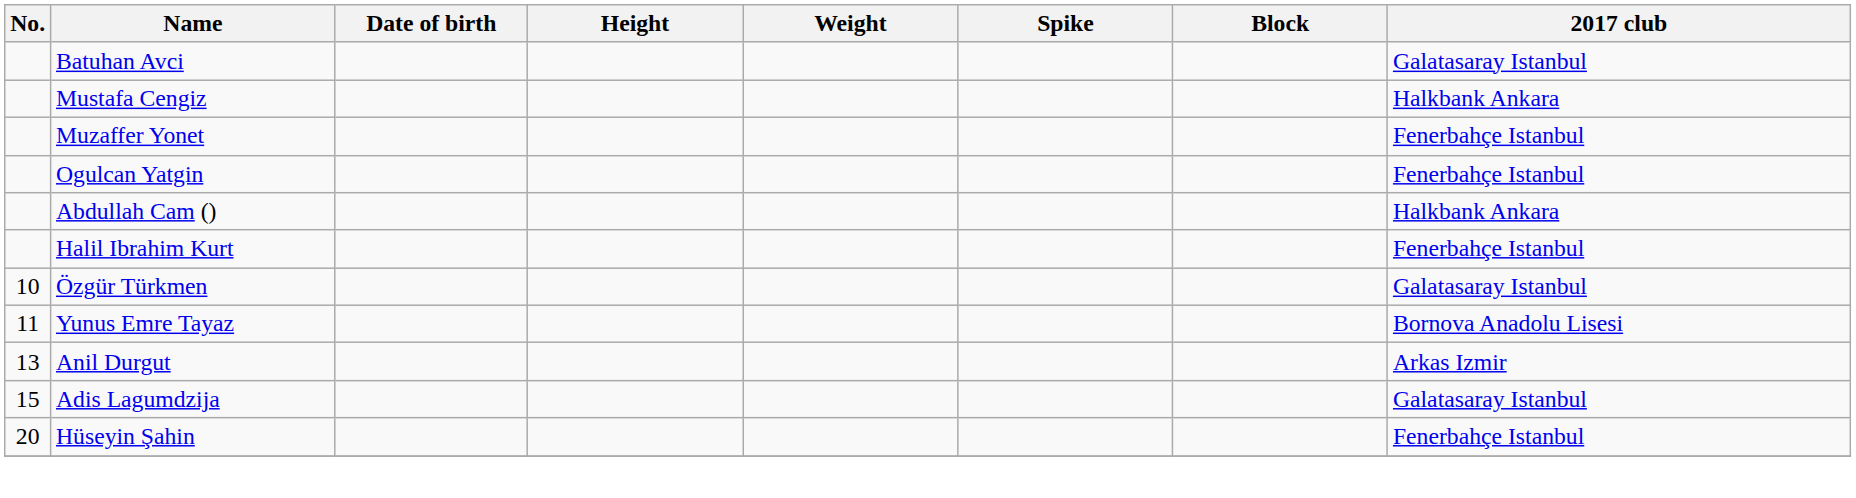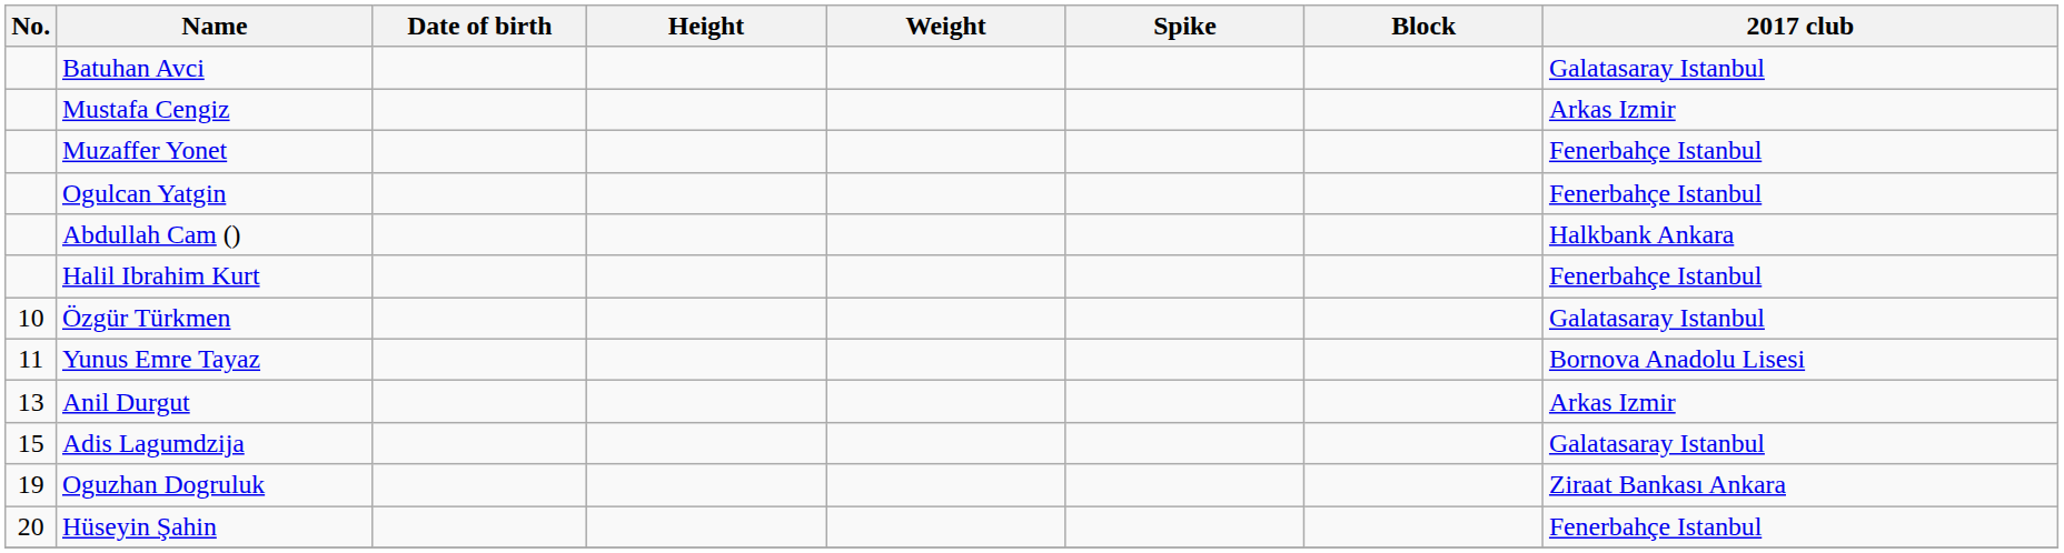 <table class="wikitable sortable" style="font-size:100%; text-align:center;">
 <tr>
 <th>No.</th>
 <th style="width:12em">Name</th>
 <th style="width:8em">Date of birth</th>
 <th style="width:9em">Height</th>
 <th style="width:9em">Weight</th>
 <th style="width:9em">Spike</th>
 <th style="width:9em">Block</th>
 <th style="width:20em">2017 club</th>
 </tr>
 <tr>
 <td></td>
 <td align=left><a href='#'>Batuhan Avci</a></td>
 <td align=right></td>
 <td></td>
 <td></td>
 <td></td>
 <td></td>
 <td align=left> <a href='#'>Galatasaray Istanbul</a></td>
 </tr>
 <tr>
 <td></td>
 <td align=left><a href='#'>Mustafa Cengiz</a></td>
 <td align=right></td>
 <td></td>
 <td></td>
 <td></td>
 <td></td>
-<td align=left> <a href='#'>Halkbank Ankara</a></td>
+<td align=left> <a href='#'>Arkas Izmir</a></td>
 </tr>
 <tr>
 <td></td>
 <td align=left><a href='#'>Muzaffer Yonet</a></td>
 <td align=right></td>
 <td></td>
 <td></td>
 <td></td>
 <td></td>
 <td align=left> <a href='#'>Fenerbahçe Istanbul</a></td>
 </tr>
 <tr>
 <td></td>
 <td align=left><a href='#'>Ogulcan Yatgin</a></td>
 <td align=right></td>
 <td></td>
 <td></td>
 <td></td>
 <td></td>
 <td align=left> <a href='#'>Fenerbahçe Istanbul</a></td>
 </tr>
 <tr>
 <td></td>
 <td align=left><a href='#'>Abdullah Cam</a> ()</td>
 <td align=right></td>
 <td></td>
 <td></td>
 <td></td>
 <td></td>
 <td align=left> <a href='#'>Halkbank Ankara</a></td>
 </tr>
 <tr>
 <td></td>
 <td align=left><a href='#'>Halil Ibrahim Kurt</a></td>
 <td align=right></td>
 <td></td>
 <td></td>
 <td></td>
 <td></td>
 <td align=left> <a href='#'>Fenerbahçe Istanbul</a></td>
 </tr>
 <tr>
 <td>10</td>
 <td align=left><a href='#'>Özgür Türkmen</a></td>
 <td align=right></td>
 <td></td>
 <td></td>
 <td></td>
 <td></td>
 <td align=left> <a href='#'>Galatasaray Istanbul</a></td>
 </tr>
 <tr>
 <td>11</td>
 <td align=left><a href='#'>Yunus Emre Tayaz</a></td>
 <td align=right></td>
 <td></td>
 <td></td>
 <td></td>
 <td></td>
 <td align=left> <a href='#'>Bornova Anadolu Lisesi</a></td>
 </tr>
 <tr>
 <td>13</td>
 <td align=left><a href='#'>Anil Durgut</a></td>
 <td align=right></td>
 <td></td>
 <td></td>
 <td></td>
 <td></td>
 <td align=left> <a href='#'>Arkas Izmir</a></td>
 </tr>
 <tr>
 <td>15</td>
 <td align=left><a href='#'>Adis Lagumdzija</a></td>
 <td align=right></td>
 <td></td>
 <td></td>
 <td></td>
 <td></td>
 <td align=left> <a href='#'>Galatasaray Istanbul</a></td>
 </tr>
 <tr>
+<td>19</td>
+<td align=left><a href='#'>Oguzhan Dogruluk</a></td>
+<td align=right></td>
+<td></td>
+<td></td>
+<td></td>
+<td></td>
+<td align=left> <a href='#'>Ziraat Bankası Ankara</a></td>
+</tr>
+<tr>
 <td>20</td>
 <td align=left><a href='#'>Hüseyin Şahin</a></td>
 <td align=right></td>
 <td></td>
 <td></td>
 <td></td>
 <td></td>
 <td align=left> <a href='#'>Fenerbahçe Istanbul</a></td>
 </tr>
 <tr>
 </tr>
 </table>
